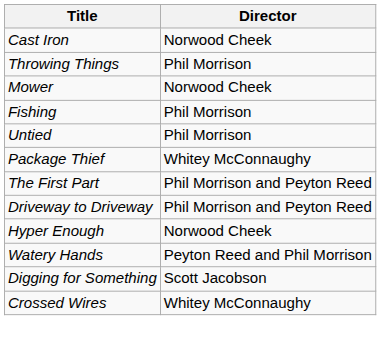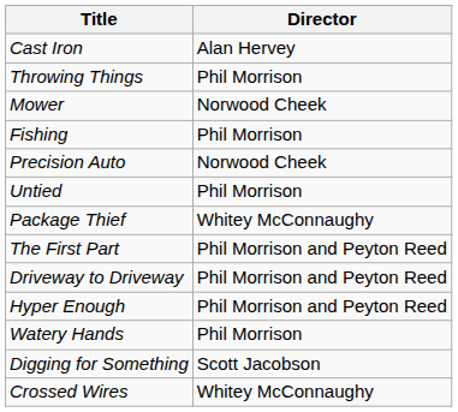 <table class="wikitable">
 <tr>
 <th scope="col">Title</th>
 <th scope="col">Director</th>
 </tr>
 <tr>
 <td><em>Cast Iron</em></td>
-<td>Norwood Cheek</td>
+<td>Alan Hervey</td>
 </tr>
 <tr>
 <td><em>Throwing Things</em></td>
 <td>Phil Morrison</td>
 </tr>
 <tr>
 <td><em>Mower</em></td>
 <td>Norwood Cheek</td>
 </tr>
 <tr>
 <td><em>Fishing</em></td>
 <td>Phil Morrison</td>
+</tr>
+<tr>
+<td><em>Precision Auto</em></td>
+<td>Norwood Cheek</td>
 </tr>
 <tr>
 <td><em>Untied</em></td>
 <td>Phil Morrison</td>
 </tr>
 <tr>
 <td><em>Package Thief</em></td>
 <td>Whitey McConnaughy</td>
 </tr>
 <tr>
 <td><em>The First Part</em></td>
 <td>Phil Morrison and Peyton Reed</td>
 </tr>
 <tr>
 <td><em>Driveway to Driveway</em></td>
 <td>Phil Morrison and Peyton Reed</td>
 </tr>
 <tr>
 <td><em>Hyper Enough</em></td>
-<td>Norwood Cheek</td>
+<td>Phil Morrison and Peyton Reed</td>
 </tr>
 <tr>
 <td><em>Watery Hands</em></td>
-<td>Peyton Reed and Phil Morrison</td>
+<td>Phil Morrison</td>
 </tr>
 <tr>
 <td><em>Digging for Something</em></td>
 <td>Scott Jacobson</td>
 </tr>
 <tr>
 <td><em>Crossed Wires</em></td>
 <td>Whitey McConnaughy</td>
 </tr>
 </table>
